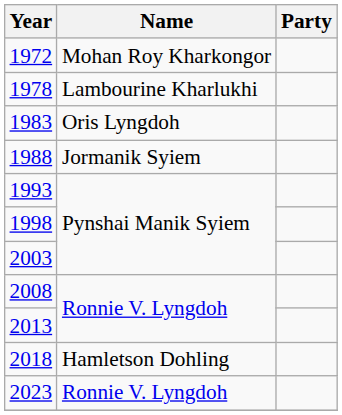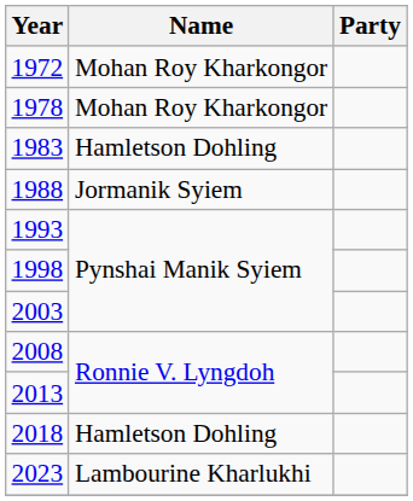 <table class="wikitable sortable">
 <tr>
 <th>Year</th>
 <th>Name</th>
 <th colspan=2>Party</th>
 </tr>
 <tr>
 <td><a href='#'>1972</a></td>
 <td>Mohan Roy Kharkongor</td>
 <td></td>
 </tr>
 <tr>
 <td><a href='#'>1978</a></td>
-<td>Lambourine Kharlukhi</td>
+<td>Mohan Roy Kharkongor</td>
 <td></td>
 </tr>
 <tr>
 <td><a href='#'>1983</a></td>
-<td>Oris Lyngdoh</td>
+<td>Hamletson Dohling</td>
 <td></td>
 </tr>
 <tr>
 <td><a href='#'>1988</a></td>
 <td>Jormanik Syiem</td>
 <td></td>
 </tr>
 <tr>
 <td><a href='#'>1993</a></td>
 <td rowspan=3>Pynshai Manik Syiem</td>
 <td></td>
 </tr>
 <tr>
 <td><a href='#'>1998</a></td>
 <td></td>
 </tr>
 <tr>
 <td><a href='#'>2003</a></td>
 </tr>
 <tr>
 <td><a href='#'>2008</a></td>
 <td rowspan=2><a href='#'>Ronnie V. Lyngdoh</a></td>
 <td></td>
 </tr>
 <tr>
 <td><a href='#'>2013</a></td>
 </tr>
 <tr>
 <td><a href='#'>2018</a></td>
 <td>Hamletson Dohling</td>
 <td></td>
 </tr>
 <tr>
 <td><a href='#'>2023</a></td>
-<td><a href='#'>Ronnie V. Lyngdoh</a></td>
+<td>Lambourine Kharlukhi</td>
 <td></td>
 </tr>
 <tr>
 </tr>
 </table>
